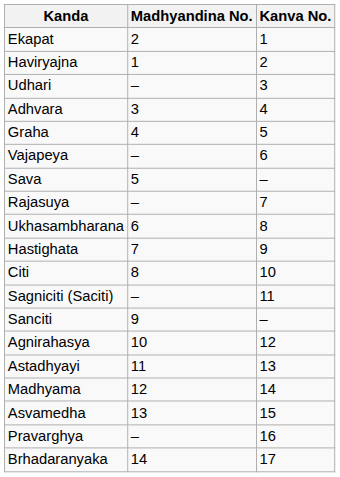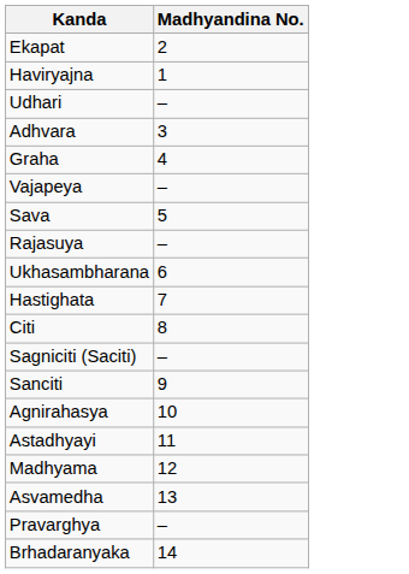 <table class="wikitable sortable">
 <tr>
 <th>Kanda</th>
 <th>Madhyandina No.</th>
-<th>Kanva No.</th>
 </tr>
 <tr>
 <td>Ekapat</td>
 <td>2</td>
-<td>1</td>
 </tr>
 <tr>
 <td>Haviryajna</td>
 <td>1</td>
-<td>2</td>
 </tr>
 <tr>
 <td>Udhari</td>
 <td>–</td>
-<td>3</td>
 </tr>
 <tr>
 <td>Adhvara</td>
 <td>3</td>
-<td>4</td>
 </tr>
 <tr>
 <td>Graha</td>
 <td>4</td>
-<td>5</td>
 </tr>
 <tr>
 <td>Vajapeya</td>
 <td>–</td>
-<td>6</td>
 </tr>
 <tr>
 <td>Sava</td>
 <td>5</td>
-<td>–</td>
 </tr>
 <tr>
 <td>Rajasuya</td>
 <td>–</td>
-<td>7</td>
 </tr>
 <tr>
 <td>Ukhasambharana</td>
 <td>6</td>
-<td>8</td>
 </tr>
 <tr>
 <td>Hastighata</td>
 <td>7</td>
-<td>9</td>
 </tr>
 <tr>
 <td>Citi</td>
 <td>8</td>
-<td>10</td>
 </tr>
 <tr>
 <td>Sagniciti (Saciti)</td>
 <td>–</td>
-<td>11</td>
 </tr>
 <tr>
 <td>Sanciti</td>
 <td>9</td>
-<td>–</td>
 </tr>
 <tr>
 <td>Agnirahasya</td>
 <td>10</td>
-<td>12</td>
 </tr>
 <tr>
 <td>Astadhyayi</td>
 <td>11</td>
-<td>13</td>
 </tr>
 <tr>
 <td>Madhyama</td>
 <td>12</td>
-<td>14</td>
 </tr>
 <tr>
 <td>Asvamedha</td>
 <td>13</td>
-<td>15</td>
 </tr>
 <tr>
 <td>Pravarghya</td>
 <td>–</td>
-<td>16</td>
 </tr>
 <tr>
 <td>Brhadaranyaka</td>
 <td>14</td>
-<td>17</td>
 </tr>
 </table>
